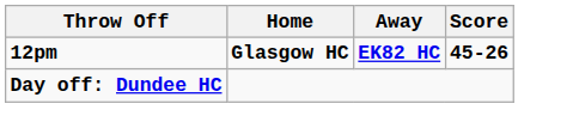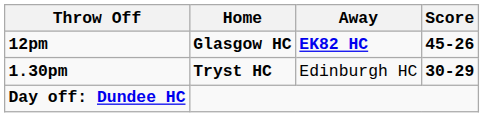 <table class="wikitable">
 <tr>
 <th><strong>Throw Off</strong></th>
 <th><strong>Home</strong></th>
 <th><strong>Away</strong></th>
 <th><strong>Score</strong></th>
 </tr>
 <tr>
 <td><strong>12pm</strong></td>
 <td><strong>Glasgow HC</strong></td>
 <td><strong><a href='#'>EK82 HC</a></strong></td>
 <td><strong>45-26</strong></td>
 </tr>
 <tr>
+<td><strong>1.30pm</strong></td>
+<td><strong>Tryst HC</strong></td>
+<td>Edinburgh HC</td>
+<td><strong>30-29</strong></td>
+</tr>
+<tr>
 <td><strong>Day off: <a href='#'>Dundee HC</a></strong></td>
 </tr>
 </table>
